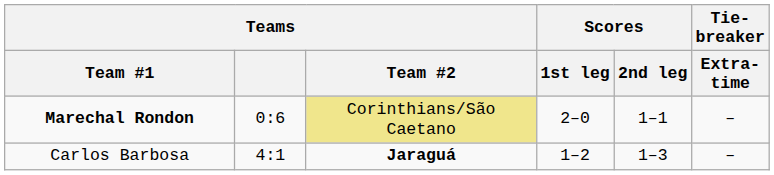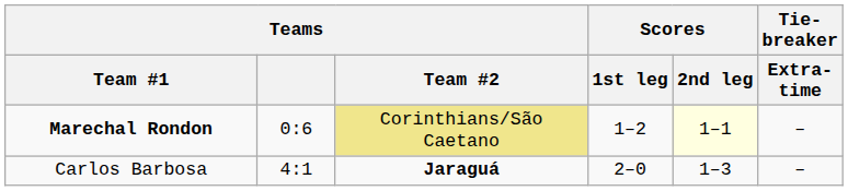 <table class="wikitable" style="text-align: center;">
 <tr>
 <th colspan=3>Teams</th>
 <th colspan=2>Scores</th>
 <th colspan=1>Tie-breaker</th>
 </tr>
 <tr>
 <th width="175">Team #1</th>
 <th width="50"></th>
 <th width="175">Team #2</th>
 <th width="55">1st leg</th>
 <th width="55">2nd leg</th>
 <th width="50">Extra-time</th>
 </tr>
 <tr>
 <td align=center><strong>Marechal Rondon</strong></td>
 <td>0:6</td>
 <td align=center style="background: khaki;">Corinthians/São Caetano</td>
-<td>2–0</td>
-<td>1–1</td>
+<td>1–2</td>
+<td style="background: lightyellow;">1–1</td>
 <td>–</td>
 </tr>
 <tr>
 <td align=center>Carlos Barbosa</td>
 <td>4:1</td>
 <td align=center><strong>Jaraguá</strong></td>
-<td>1–2</td>
+<td>2–0</td>
 <td>1–3</td>
 <td>–</td>
 </tr>
 </table>
